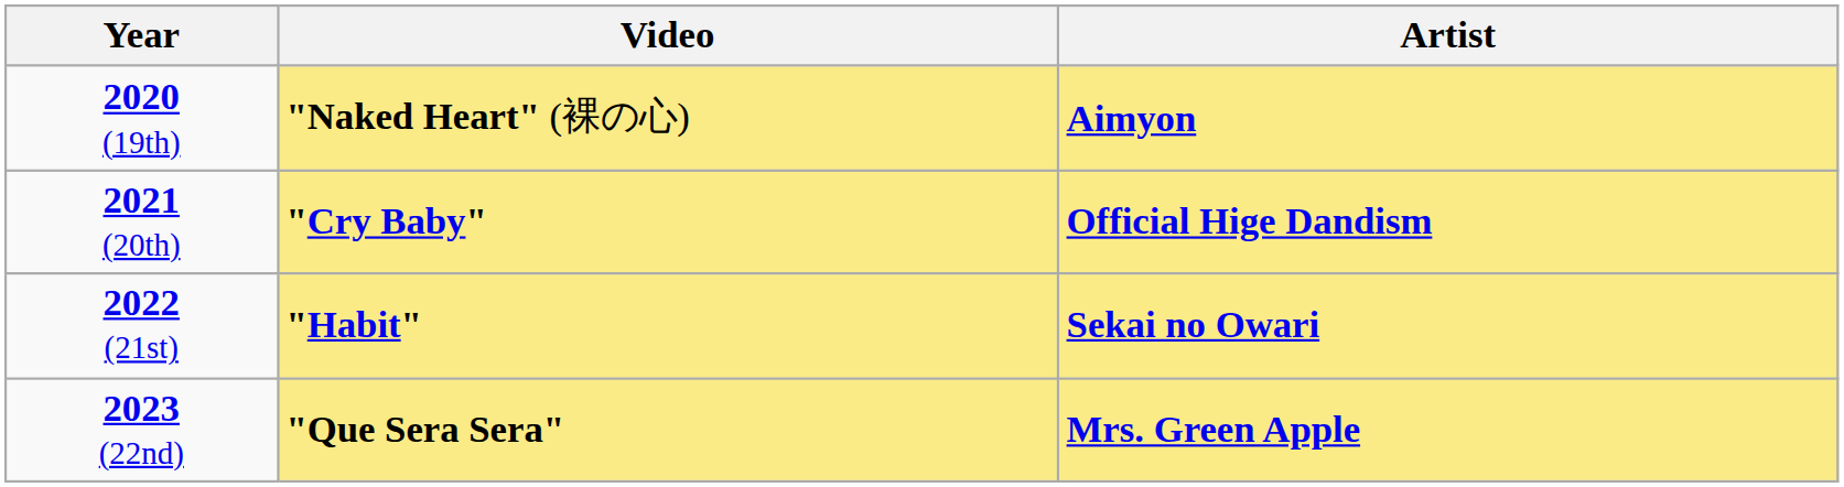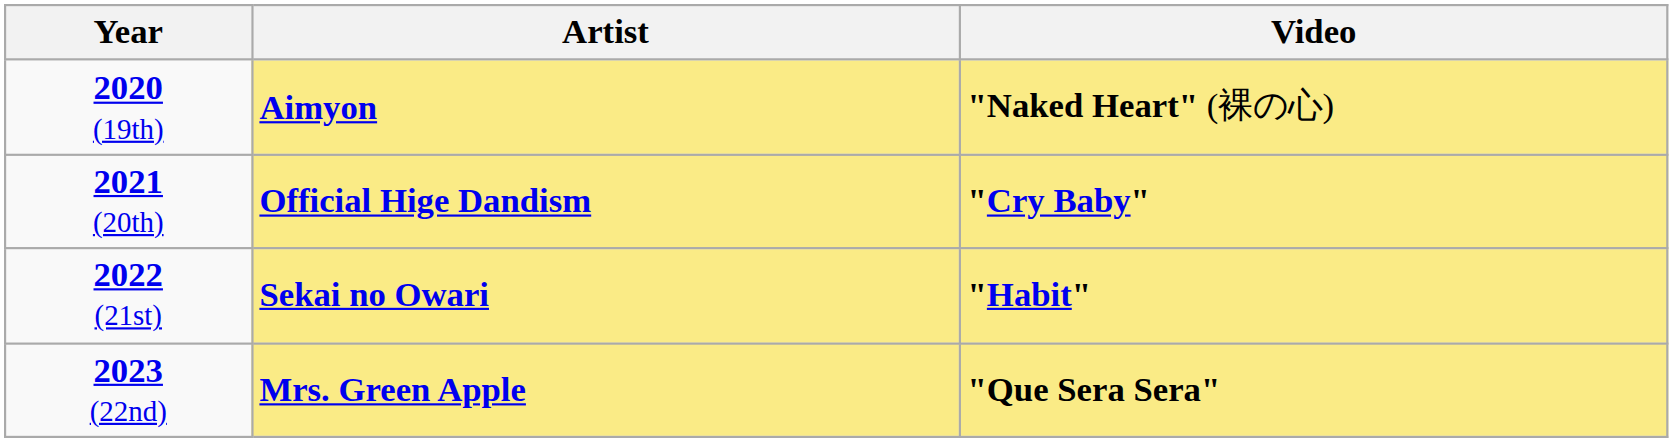 <table class="sortable wikitable">
 <tr>
 <th width="8%">Year</th>
+<th width="23%">Artist</th>
 <th width="23%">Video</th>
-<th width="23%">Artist</th>
 </tr>
 <tr>
 <td rowspan=1 style="text-align:center"><strong><a href='#'>2020</a></strong><br><small><a href='#'>(19th)</a></small></td>
+<td style="background:#FAEB86"><strong><a href='#'>Aimyon</a></strong></td>
 <td style="background:#FAEB86"><strong>"Naked Heart"</strong> (裸の心)</td>
-<td style="background:#FAEB86"><strong><a href='#'>Aimyon</a></strong></td>
 </tr>
 <tr>
 <td rowspan=1 style="text-align:center"><strong><a href='#'>2021</a></strong><br><small><a href='#'>(20th)</a></small></td>
+<td style="background:#FAEB86"><strong><a href='#'>Official Hige Dandism</a></strong></td>
 <td style="background:#FAEB86"><strong>"<a href='#'>Cry Baby</a>"</strong></td>
-<td style="background:#FAEB86"><strong><a href='#'>Official Hige Dandism</a></strong></td>
 </tr>
 <tr>
 <td rowspan=1 style="text-align:center"><strong><a href='#'>2022</a></strong><br><small><a href='#'>(21st)</a></small></td>
+<td style="background:#FAEB86"><strong><a href='#'>Sekai no Owari</a></strong></td>
 <td style="background:#FAEB86"><strong>"<a href='#'>Habit</a>"</strong></td>
-<td style="background:#FAEB86"><strong><a href='#'>Sekai no Owari</a></strong></td>
 </tr>
 <tr>
 <td rowspan=1 style="text-align:center"><strong><a href='#'>2023</a></strong><br><small><a href='#'>(22nd)</a></small></td>
+<td style="background:#FAEB86"><strong><a href='#'>Mrs. Green Apple</a></strong></td>
 <td style="background:#FAEB86"><strong>"Que Sera Sera"</strong></td>
-<td style="background:#FAEB86"><strong><a href='#'>Mrs. Green Apple</a></strong></td>
 </tr>
 </table>
